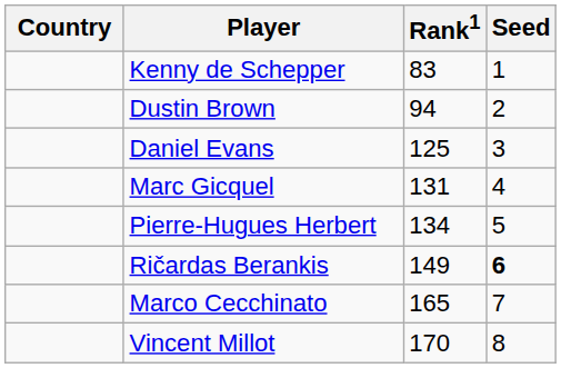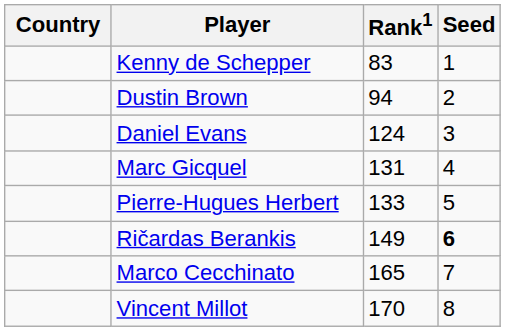 <table class="sortable wikitable">
 <tr>
 <th width="70">Country</th>
 <th width="175">Player</th>
 <th>Rank<sup>1</sup></th>
 <th>Seed</th>
 </tr>
 <tr>
 <td></td>
 <td><a href='#'>Kenny de Schepper</a></td>
 <td>83</td>
 <td>1</td>
 </tr>
 <tr>
 <td></td>
 <td><a href='#'>Dustin Brown</a></td>
 <td>94</td>
 <td>2</td>
 </tr>
 <tr>
 <td></td>
 <td><a href='#'>Daniel Evans</a></td>
-<td>125</td>
+<td>124</td>
 <td>3</td>
 </tr>
 <tr>
 <td></td>
 <td><a href='#'>Marc Gicquel</a></td>
 <td>131</td>
 <td>4</td>
 </tr>
 <tr>
 <td></td>
 <td><a href='#'>Pierre-Hugues Herbert</a></td>
-<td>134</td>
+<td>133</td>
 <td>5</td>
 </tr>
 <tr>
 <td></td>
 <td><a href='#'>Ričardas Berankis</a></td>
 <td>149</td>
 <td><strong>6</strong></td>
 </tr>
 <tr>
 <td></td>
 <td><a href='#'>Marco Cecchinato</a></td>
 <td>165</td>
 <td>7</td>
 </tr>
 <tr>
 <td></td>
 <td><a href='#'>Vincent Millot</a></td>
 <td>170</td>
 <td>8</td>
 </tr>
 </table>
